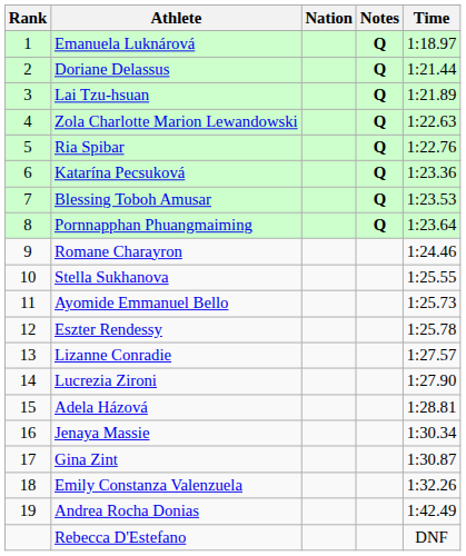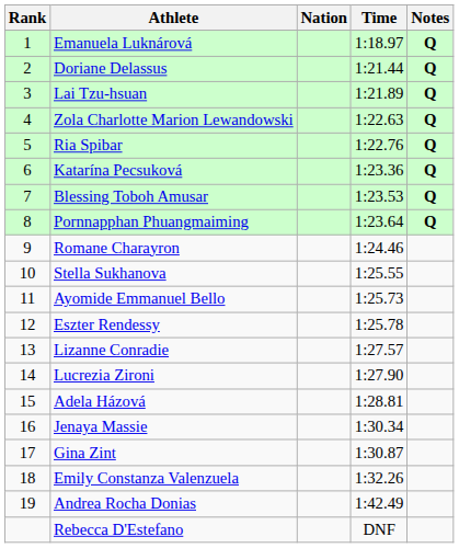 <table class="wikitable sortable" style="text-align:center;">
 <tr>
 <th>Rank</th>
 <th>Athlete</th>
 <th>Nation</th>
+<th>Time</th>
 <th>Notes</th>
-<th>Time</th>
 </tr>
 <tr bgcolor=ccffcc>
 <td>1</td>
 <td align=left><a href='#'>Emanuela Luknárová</a></td>
 <td align=left></td>
+<td>1:18.97</td>
 <td><strong>Q</strong></td>
-<td>1:18.97</td>
 </tr>
 <tr bgcolor=ccffcc>
 <td>2</td>
 <td align=left><a href='#'>Doriane Delassus</a></td>
 <td align=left></td>
+<td>1:21.44</td>
 <td><strong>Q</strong></td>
-<td>1:21.44</td>
 </tr>
 <tr bgcolor=ccffcc>
 <td>3</td>
 <td align=left><a href='#'>Lai Tzu-hsuan</a></td>
 <td align=left></td>
+<td>1:21.89</td>
 <td><strong>Q</strong></td>
-<td>1:21.89</td>
 </tr>
 <tr bgcolor=ccffcc>
 <td>4</td>
 <td align=left><a href='#'>Zola Charlotte Marion Lewandowski</a></td>
 <td align=left></td>
+<td>1:22.63</td>
 <td><strong>Q</strong></td>
-<td>1:22.63</td>
 </tr>
 <tr bgcolor=ccffcc>
 <td>5</td>
 <td align=left><a href='#'>Ria Spibar</a></td>
 <td align=left></td>
+<td>1:22.76</td>
 <td><strong>Q</strong></td>
-<td>1:22.76</td>
 </tr>
 <tr bgcolor=ccffcc>
 <td>6</td>
 <td align=left><a href='#'>Katarína Pecsuková</a></td>
 <td align=left></td>
+<td>1:23.36</td>
 <td><strong>Q</strong></td>
-<td>1:23.36</td>
 </tr>
 <tr bgcolor=ccffcc>
 <td>7</td>
 <td align=left><a href='#'>Blessing Toboh Amusar</a></td>
 <td align=left></td>
+<td>1:23.53</td>
 <td><strong>Q</strong></td>
-<td>1:23.53</td>
 </tr>
 <tr bgcolor=ccffcc>
 <td>8</td>
 <td align=left><a href='#'>Pornnapphan Phuangmaiming</a></td>
 <td align=left></td>
+<td>1:23.64</td>
 <td><strong>Q</strong></td>
-<td>1:23.64</td>
 </tr>
 <tr>
 <td>9</td>
 <td align=left><a href='#'>Romane Charayron</a></td>
 <td align=left></td>
+<td>1:24.46</td>
 <td></td>
-<td>1:24.46</td>
 </tr>
 <tr>
 <td>10</td>
 <td align=left><a href='#'>Stella Sukhanova</a></td>
 <td align=left></td>
+<td>1:25.55</td>
 <td></td>
-<td>1:25.55</td>
 </tr>
 <tr>
 <td>11</td>
 <td align=left><a href='#'>Ayomide Emmanuel Bello</a></td>
 <td align=left></td>
+<td>1:25.73</td>
 <td></td>
-<td>1:25.73</td>
 </tr>
 <tr>
 <td>12</td>
 <td align=left><a href='#'>Eszter Rendessy</a></td>
 <td align=left></td>
+<td>1:25.78</td>
 <td></td>
-<td>1:25.78</td>
 </tr>
 <tr>
 <td>13</td>
 <td align=left><a href='#'>Lizanne Conradie</a></td>
 <td align=left></td>
+<td>1:27.57</td>
 <td></td>
-<td>1:27.57</td>
 </tr>
 <tr>
 <td>14</td>
 <td align=left><a href='#'>Lucrezia Zironi</a></td>
 <td align=left></td>
+<td>1:27.90</td>
 <td></td>
-<td>1:27.90</td>
 </tr>
 <tr>
 <td>15</td>
 <td align=left><a href='#'>Adela Házová</a></td>
 <td align=left></td>
+<td>1:28.81</td>
 <td></td>
-<td>1:28.81</td>
 </tr>
 <tr>
 <td>16</td>
 <td align=left><a href='#'>Jenaya Massie</a></td>
 <td align=left></td>
+<td>1:30.34</td>
 <td></td>
-<td>1:30.34</td>
 </tr>
 <tr>
 <td>17</td>
 <td align=left><a href='#'>Gina Zint</a></td>
 <td align=left></td>
+<td>1:30.87</td>
 <td></td>
-<td>1:30.87</td>
 </tr>
 <tr>
 <td>18</td>
 <td align=left><a href='#'>Emily Constanza Valenzuela</a></td>
 <td align=left></td>
+<td>1:32.26</td>
 <td></td>
-<td>1:32.26</td>
 </tr>
 <tr>
 <td>19</td>
 <td align=left><a href='#'>Andrea Rocha Donias</a></td>
 <td align=left></td>
+<td>1:42.49</td>
 <td></td>
-<td>1:42.49</td>
 </tr>
 <tr>
 <td></td>
 <td align=left><a href='#'>Rebecca D'Estefano</a></td>
 <td align=left></td>
+<td>DNF</td>
 <td></td>
-<td>DNF</td>
 </tr>
 </table>
